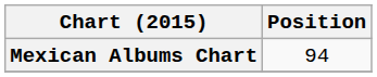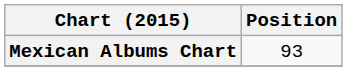 <table class="wikitable sortable plainrowheaders">
 <tr>
 <th>Chart (2015)</th>
 <th>Position</th>
 </tr>
 <tr>
 <th scope="row">Mexican Albums Chart</th>
-<td style="text-align:center;">94</td>
+<td style="text-align:center;">93</td>
 </tr>
 <tr>
 </tr>
 </table>
